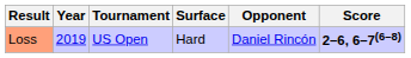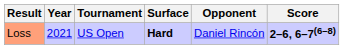 <table class="wikitable" style=font-size:97%>
 <tr>
 <th>Result</th>
 <th>Year</th>
 <th>Tournament</th>
 <th>Surface</th>
 <th>Opponent</th>
 <th>Score</th>
 </tr>
 <tr style="background:#ccf;">
 <td bgcolor=ffa07a>Loss</td>
-<td><a href='#'>2019</a></td>
+<td><a href='#'>2021</a></td>
 <td><a href='#'>US Open</a></td>
-<td>Hard</td>
+<td><strong>Hard</strong></td>
 <td> <a href='#'>Daniel Rincón</a></td>
 <td><strong>2–6, 6–7<sup>(6–8)</sup></strong></td>
 </tr>
 </table>
